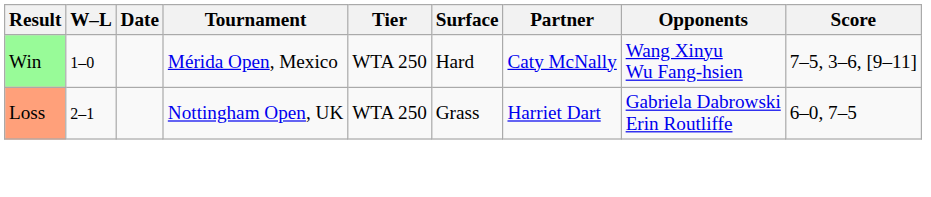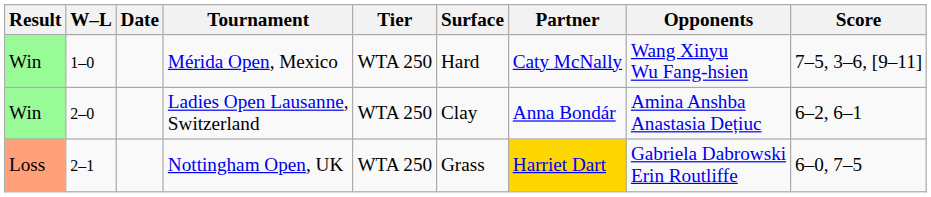 <table class="sortable wikitable">
 <tr>
 <th>Result</th>
 <th class="unsortable">W–L</th>
 <th>Date</th>
 <th>Tournament</th>
 <th>Tier</th>
 <th>Surface</th>
 <th>Partner</th>
 <th>Opponents</th>
 <th class="unsortable">Score</th>
 </tr>
 <tr>
 <td bgcolor=98FB98>Win</td>
 <td><small>1–0</small></td>
 <td><a href='#'></a></td>
 <td><a href='#'>Mérida Open</a>, Mexico</td>
 <td>WTA 250</td>
 <td>Hard</td>
 <td> <a href='#'>Caty McNally</a></td>
 <td> <a href='#'>Wang Xinyu</a> <br>  <a href='#'>Wu Fang-hsien</a></td>
 <td>7–5, 3–6, [9–11]</td>
 </tr>
 <tr>
+<td bgcolor=98FB98>Win</td>
+<td><small>2–0</small></td>
+<td><a href='#'></a></td>
+<td><a href='#'>Ladies Open Lausanne</a>, <br>Switzerland</td>
+<td>WTA 250</td>
+<td>Clay</td>
+<td> <a href='#'>Anna Bondár</a></td>
+<td> <a href='#'>Amina Anshba</a> <br>  <a href='#'>Anastasia Dețiuc</a></td>
+<td>6–2, 6–1</td>
+</tr>
+<tr>
 <td bgcolor=FFA07A>Loss</td>
 <td><small>2–1</small></td>
 <td><a href='#'></a></td>
 <td><a href='#'>Nottingham Open</a>, UK</td>
 <td>WTA 250</td>
 <td>Grass</td>
-<td> <a href='#'>Harriet Dart</a></td>
+<td style="background: gold;"> <a href='#'>Harriet Dart</a></td>
 <td> <a href='#'>Gabriela Dabrowski</a> <br>  <a href='#'>Erin Routliffe</a></td>
 <td>6–0, 7–5</td>
 </tr>
 </table>
